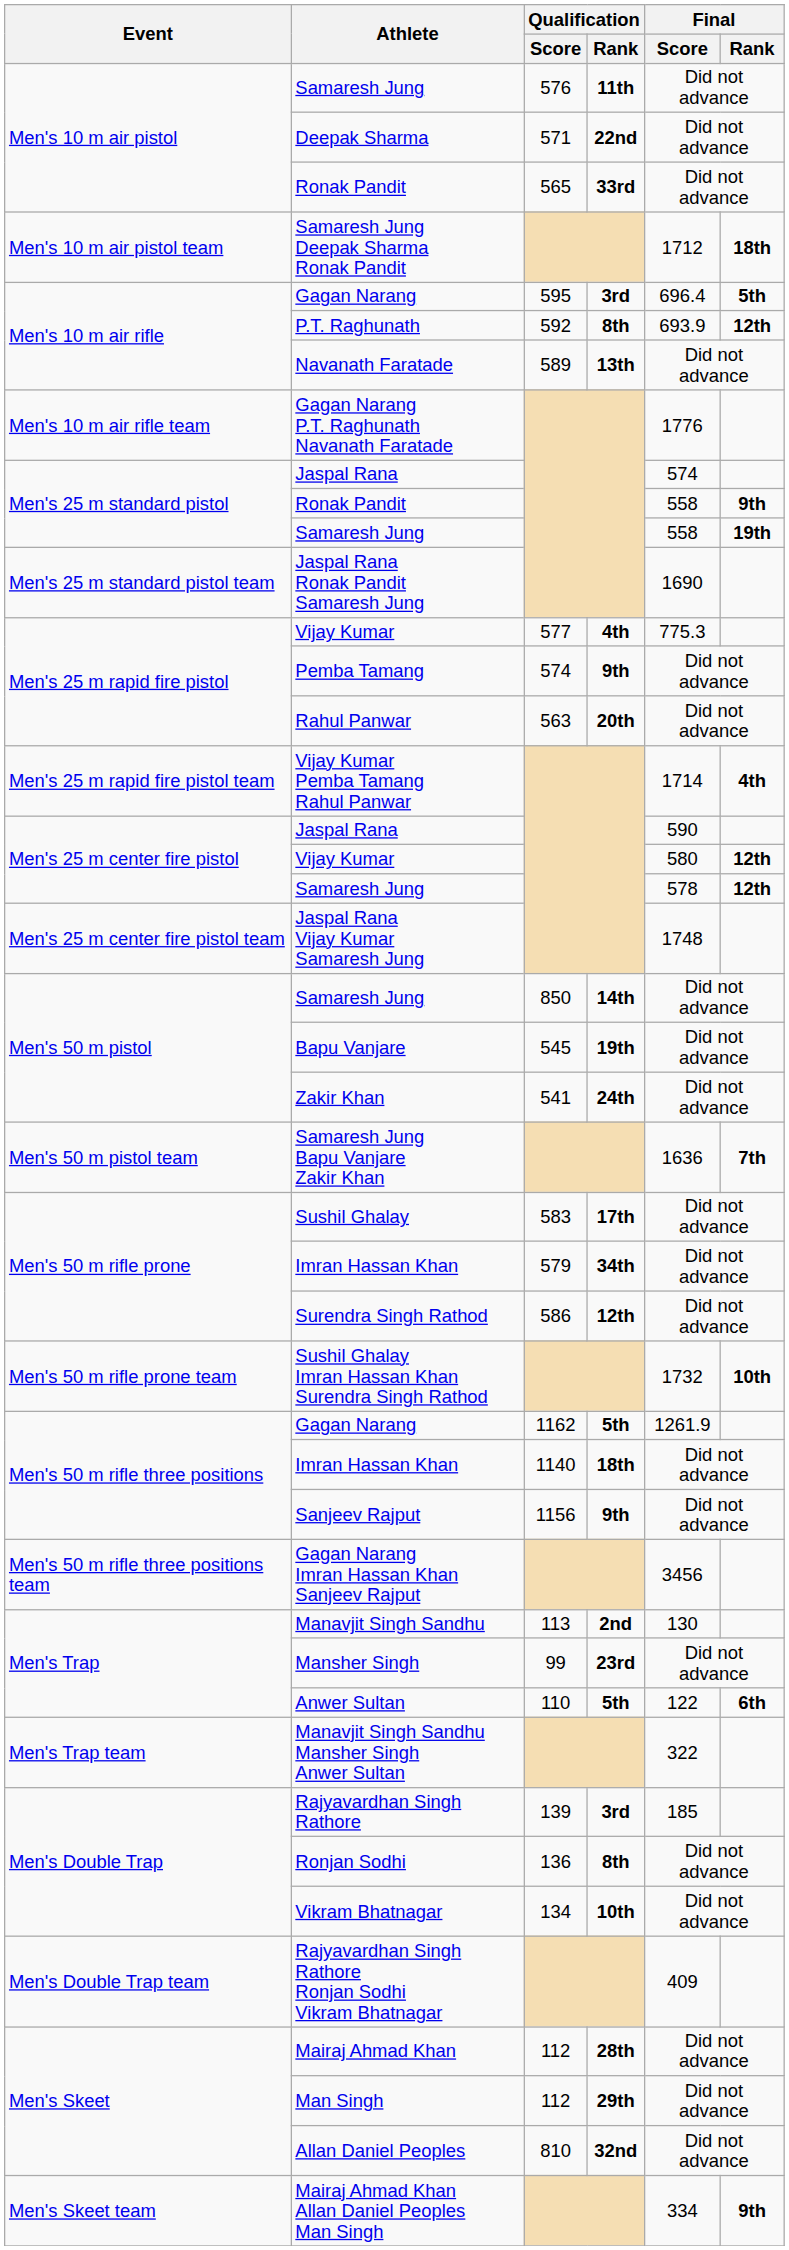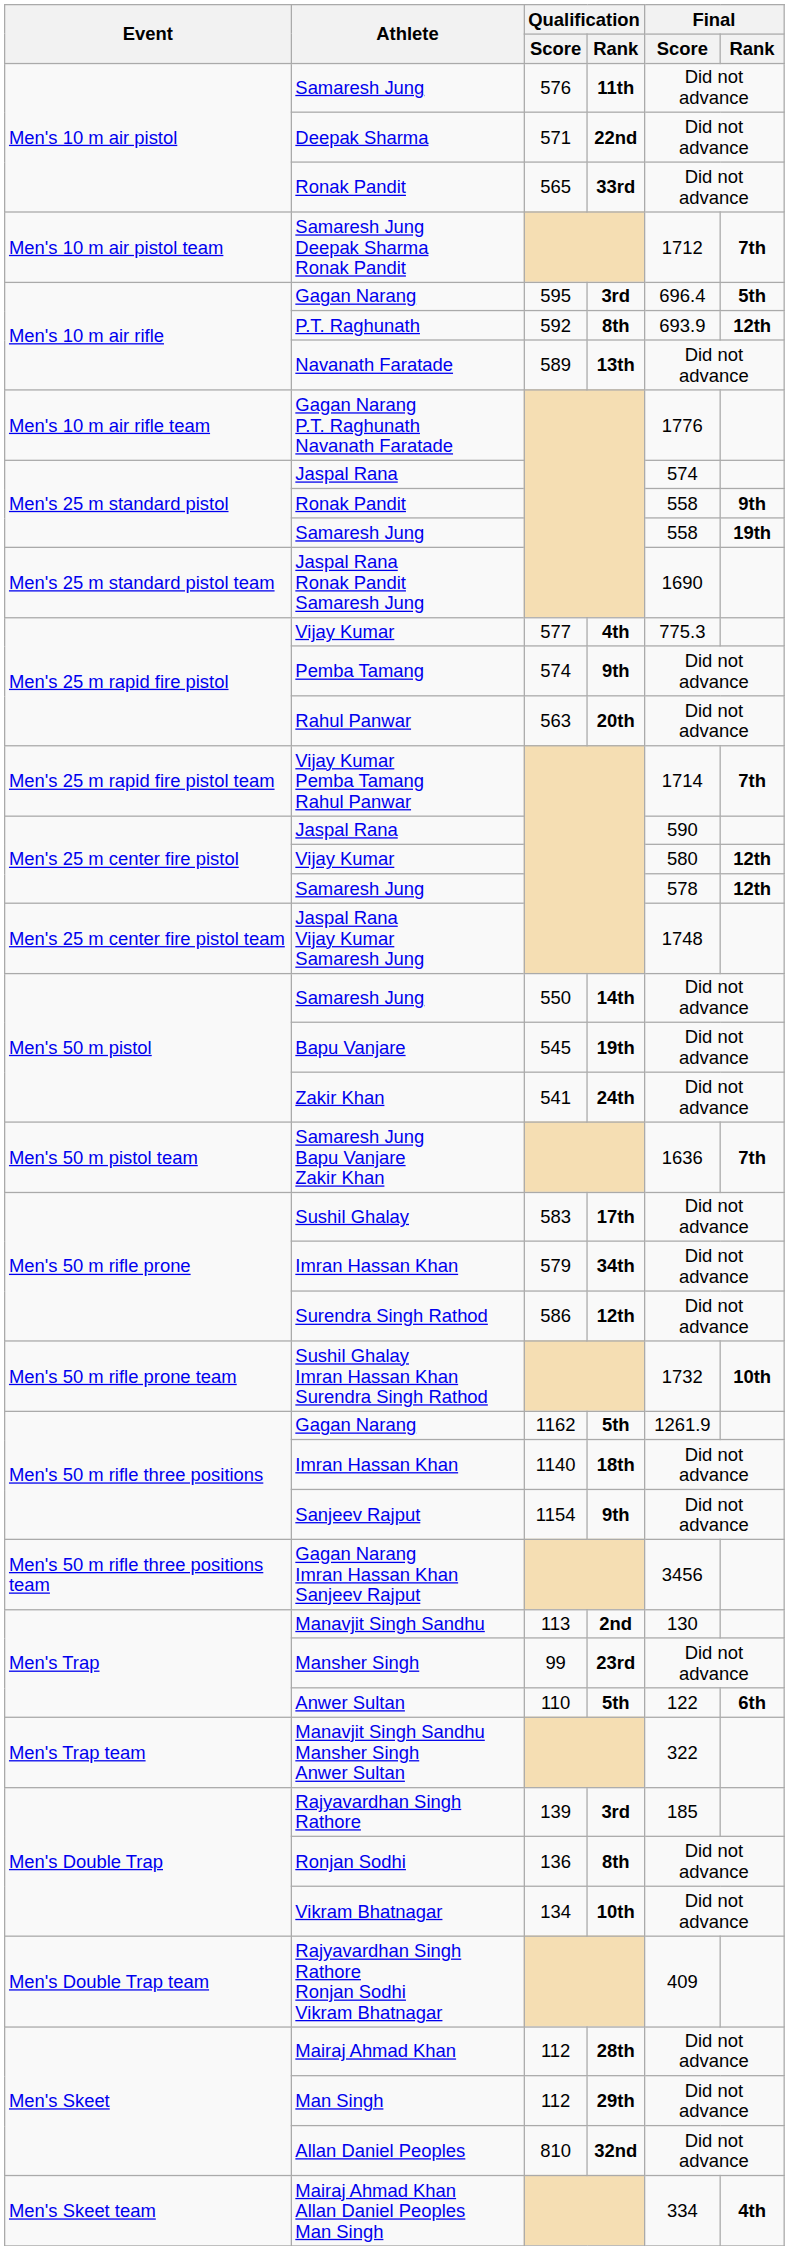 <table class="wikitable" style="font-size:90%">
 <tr>
 <th rowspan="2">Event</th>
 <th rowspan="2">Athlete</th>
 <th colspan="2">Qualification</th>
 <th colspan="2">Final</th>
 </tr>
 <tr>
 <th>Score</th>
 <th>Rank</th>
 <th>Score</th>
 <th>Rank</th>
 </tr>
 <tr>
 <td rowspan=3><a href='#'>Men's 10 m air pistol</a></td>
 <td><a href='#'>Samaresh Jung</a></td>
 <td align=center>576</td>
 <td align=center><strong>11th</strong></td>
 <td align=center colspan=2>Did not advance</td>
 </tr>
 <tr>
 <td><a href='#'>Deepak Sharma</a></td>
 <td align=center>571</td>
 <td align=center><strong>22nd</strong></td>
 <td align=center colspan=2>Did not advance</td>
 </tr>
 <tr>
 <td><a href='#'>Ronak Pandit</a></td>
 <td align=center>565</td>
 <td align=center><strong>33rd</strong></td>
 <td align=center colspan=2>Did not advance</td>
 </tr>
 <tr>
 <td><a href='#'>Men's 10 m air pistol team</a></td>
 <td><a href='#'>Samaresh Jung</a><br><a href='#'>Deepak Sharma</a><br><a href='#'>Ronak Pandit</a></td>
 <td colspan=2 bgcolor=wheat></td>
 <td align=center>1712</td>
-<td align=center><strong>18th</strong></td>
+<td align=center><strong>7th</strong></td>
 </tr>
 <tr>
 <td rowspan=3><a href='#'>Men's 10 m air rifle</a></td>
 <td><a href='#'>Gagan Narang</a></td>
 <td align=center>595</td>
 <td align=center><strong>3rd</strong></td>
 <td align=center>696.4</td>
 <td align=center><strong>5th</strong></td>
 </tr>
 <tr>
 <td><a href='#'>P.T. Raghunath</a></td>
 <td align=center>592</td>
 <td align=center><strong>8th</strong></td>
 <td align=center>693.9</td>
 <td align=center><strong>12th</strong></td>
 </tr>
 <tr>
 <td><a href='#'>Navanath Faratade</a></td>
 <td align=center>589</td>
 <td align=center><strong>13th</strong></td>
 <td align=center colspan=2>Did not advance</td>
 </tr>
 <tr>
 <td><a href='#'>Men's 10 m air rifle team</a></td>
 <td><a href='#'>Gagan Narang</a><br><a href='#'>P.T. Raghunath</a><br><a href='#'>Navanath Faratade</a></td>
 <td colspan=2 bgcolor=wheat rowspan=5></td>
 <td align=center>1776</td>
 <td align=center></td>
 </tr>
 <tr>
 <td rowspan=3><a href='#'>Men's 25 m standard pistol</a></td>
 <td><a href='#'>Jaspal Rana</a></td>
 <td align=center>574</td>
 <td align=center></td>
 </tr>
 <tr>
 <td><a href='#'>Ronak Pandit</a></td>
 <td align=center>558</td>
 <td align=center><strong>9th</strong></td>
 </tr>
 <tr>
 <td><a href='#'>Samaresh Jung</a></td>
 <td align=center>558</td>
 <td align=center><strong>19th</strong></td>
 </tr>
 <tr>
 <td><a href='#'>Men's 25 m standard pistol team</a></td>
 <td><a href='#'>Jaspal Rana</a><br><a href='#'>Ronak Pandit</a><br><a href='#'>Samaresh Jung</a></td>
 <td align=center>1690</td>
 <td align=center></td>
 </tr>
 <tr>
 <td rowspan=3><a href='#'>Men's 25 m rapid fire pistol</a></td>
 <td><a href='#'>Vijay Kumar</a></td>
 <td align=center>577</td>
 <td align=center><strong>4th</strong></td>
 <td align=center>775.3</td>
 <td align=center></td>
 </tr>
 <tr>
 <td><a href='#'>Pemba Tamang</a></td>
 <td align=center>574</td>
 <td align=center><strong>9th</strong></td>
 <td align=center colspan=2>Did not advance</td>
 </tr>
 <tr>
 <td><a href='#'>Rahul Panwar</a></td>
 <td align=center>563</td>
 <td align=center><strong>20th</strong></td>
 <td align=center colspan=2>Did not advance</td>
 </tr>
 <tr>
 <td><a href='#'>Men's 25 m rapid fire pistol team</a></td>
 <td><a href='#'>Vijay Kumar</a><br><a href='#'>Pemba Tamang</a><br><a href='#'>Rahul Panwar</a></td>
 <td colspan=2 bgcolor=wheat rowspan=5></td>
 <td align=center>1714</td>
-<td align=center><strong>4th</strong></td>
+<td align=center><strong>7th</strong></td>
 </tr>
 <tr>
 <td rowspan=3><a href='#'>Men's 25 m center fire pistol</a></td>
 <td><a href='#'>Jaspal Rana</a></td>
 <td align=center>590</td>
 <td align=center></td>
 </tr>
 <tr>
 <td><a href='#'>Vijay Kumar</a></td>
 <td align=center>580</td>
 <td align=center><strong>12th</strong></td>
 </tr>
 <tr>
 <td><a href='#'>Samaresh Jung</a></td>
 <td align=center>578</td>
 <td align=center><strong>12th</strong></td>
 </tr>
 <tr>
 <td><a href='#'>Men's 25 m center fire pistol team</a></td>
 <td><a href='#'>Jaspal Rana</a><br><a href='#'>Vijay Kumar</a><br><a href='#'>Samaresh Jung</a></td>
 <td align=center>1748</td>
 <td align=center></td>
 </tr>
 <tr>
 <td rowspan=3><a href='#'>Men's 50 m pistol</a></td>
 <td><a href='#'>Samaresh Jung</a></td>
-<td align=center>850</td>
+<td align=center>550</td>
 <td align=center><strong>14th</strong></td>
 <td align=center colspan=2>Did not advance</td>
 </tr>
 <tr>
 <td><a href='#'>Bapu Vanjare</a></td>
 <td align=center>545</td>
 <td align=center><strong>19th</strong></td>
 <td align=center colspan=2>Did not advance</td>
 </tr>
 <tr>
 <td><a href='#'>Zakir Khan</a></td>
 <td align=center>541</td>
 <td align=center><strong>24th</strong></td>
 <td align=center colspan=2>Did not advance</td>
 </tr>
 <tr>
 <td><a href='#'>Men's 50 m pistol team</a></td>
 <td><a href='#'>Samaresh Jung</a><br><a href='#'>Bapu Vanjare</a><br><a href='#'>Zakir Khan</a></td>
 <td colspan=2 bgcolor=wheat></td>
 <td align=center>1636</td>
 <td align=center><strong>7th</strong></td>
 </tr>
 <tr>
 <td rowspan=3><a href='#'>Men's 50 m rifle prone</a></td>
 <td><a href='#'>Sushil Ghalay</a></td>
 <td align=center>583</td>
 <td align=center><strong>17th</strong></td>
 <td align=center colspan=2>Did not advance</td>
 </tr>
 <tr>
 <td><a href='#'>Imran Hassan Khan</a></td>
 <td align=center>579</td>
 <td align=center><strong>34th</strong></td>
 <td align=center colspan=2>Did not advance</td>
 </tr>
 <tr>
 <td><a href='#'>Surendra Singh Rathod</a></td>
 <td align=center>586</td>
 <td align=center><strong>12th</strong></td>
 <td align=center colspan=2>Did not advance</td>
 </tr>
 <tr>
 <td><a href='#'>Men's 50 m rifle prone team</a></td>
 <td><a href='#'>Sushil Ghalay</a><br><a href='#'>Imran Hassan Khan</a><br><a href='#'>Surendra Singh Rathod</a></td>
 <td colspan=2 bgcolor=wheat></td>
 <td align=center>1732</td>
 <td align=center><strong>10th</strong></td>
 </tr>
 <tr>
 <td rowspan=3><a href='#'>Men's 50 m rifle three positions</a></td>
 <td><a href='#'>Gagan Narang</a></td>
 <td align=center>1162</td>
 <td align=center><strong>5th</strong></td>
 <td align=center>1261.9</td>
 <td align=center></td>
 </tr>
 <tr>
 <td><a href='#'>Imran Hassan Khan</a></td>
 <td align=center>1140</td>
 <td align=center><strong>18th</strong></td>
 <td align=center colspan=2>Did not advance</td>
 </tr>
 <tr>
 <td><a href='#'>Sanjeev Rajput</a></td>
-<td align=center>1156</td>
+<td align=center>1154</td>
 <td align=center><strong>9th</strong></td>
 <td align=center colspan=2>Did not advance</td>
 </tr>
 <tr>
 <td><a href='#'>Men's 50 m rifle three positions team</a></td>
 <td><a href='#'>Gagan Narang</a><br><a href='#'>Imran Hassan Khan</a><br><a href='#'>Sanjeev Rajput</a></td>
 <td colspan=2 bgcolor=wheat></td>
 <td align=center>3456</td>
 <td align=center></td>
 </tr>
 <tr>
 <td rowspan=3><a href='#'>Men's Trap</a></td>
 <td><a href='#'>Manavjit Singh Sandhu</a></td>
 <td align=center>113</td>
 <td align=center><strong>2nd</strong></td>
 <td align=center>130</td>
 <td align=center></td>
 </tr>
 <tr>
 <td><a href='#'>Mansher Singh</a></td>
 <td align=center>99</td>
 <td align=center><strong>23rd</strong></td>
 <td align=center colspan=2>Did not advance</td>
 </tr>
 <tr>
 <td><a href='#'>Anwer Sultan</a></td>
 <td align=center>110</td>
 <td align=center><strong>5th</strong></td>
 <td align=center>122</td>
 <td align=center><strong>6th</strong></td>
 </tr>
 <tr>
 <td><a href='#'>Men's Trap team</a></td>
 <td><a href='#'>Manavjit Singh Sandhu</a><br><a href='#'>Mansher Singh</a><br><a href='#'>Anwer Sultan</a></td>
 <td colspan=2 bgcolor=wheat></td>
 <td align=center>322</td>
 <td align=center></td>
 </tr>
 <tr>
 <td rowspan=3><a href='#'>Men's Double Trap</a></td>
 <td><a href='#'>Rajyavardhan Singh Rathore</a></td>
 <td align=center>139</td>
 <td align=center><strong>3rd</strong></td>
 <td align=center>185</td>
 <td align=center></td>
 </tr>
 <tr>
 <td><a href='#'>Ronjan Sodhi</a></td>
 <td align=center>136</td>
 <td align=center><strong>8th</strong></td>
 <td align=center colspan=2>Did not advance</td>
 </tr>
 <tr>
 <td><a href='#'>Vikram Bhatnagar</a></td>
 <td align=center>134</td>
 <td align=center><strong>10th</strong></td>
 <td align=center colspan=2>Did not advance</td>
 </tr>
 <tr>
 <td><a href='#'>Men's Double Trap team</a></td>
 <td><a href='#'>Rajyavardhan Singh Rathore</a><br><a href='#'>Ronjan Sodhi</a><br><a href='#'>Vikram Bhatnagar</a></td>
 <td colspan=2 bgcolor=wheat></td>
 <td align=center>409</td>
 <td align=center></td>
 </tr>
 <tr>
 <td rowspan=3><a href='#'>Men's Skeet</a></td>
 <td><a href='#'>Mairaj Ahmad Khan</a></td>
 <td align=center>112</td>
 <td align=center><strong>28th</strong></td>
 <td align=center colspan=2>Did not advance</td>
 </tr>
 <tr>
 <td><a href='#'>Man Singh</a></td>
 <td align=center>112</td>
 <td align=center><strong>29th</strong></td>
 <td align=center colspan=2>Did not advance</td>
 </tr>
 <tr>
 <td><a href='#'>Allan Daniel Peoples</a></td>
 <td align=center>810</td>
 <td align=center><strong>32nd</strong></td>
 <td align=center colspan=2>Did not advance</td>
 </tr>
 <tr>
 <td><a href='#'>Men's Skeet team</a></td>
 <td><a href='#'>Mairaj Ahmad Khan</a><br><a href='#'>Allan Daniel Peoples</a><br><a href='#'>Man Singh</a></td>
 <td colspan=2 bgcolor=wheat></td>
 <td align=center>334</td>
-<td align=center><strong>9th</strong></td>
+<td align=center><strong>4th</strong></td>
 </tr>
 </table>
